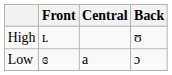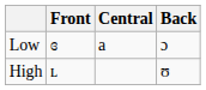 <table class="wikitable">
 <tr>
 <th></th>
 <th>Front</th>
 <th>Central</th>
 <th>Back</th>
 </tr>
 <tr>
+<td>Low</td>
+<td>ɞ</td>
+<td>a</td>
+<td>ɔ</td>
+</tr>
+<tr>
 <td>High</td>
 <td>ʟ</td>
 <td></td>
 <td>ʊ</td>
 </tr>
-<tr>
-<td>Low</td>
-<td>ɞ</td>
-<td>a</td>
-<td>ɔ</td>
-</tr>
 </table>
